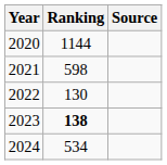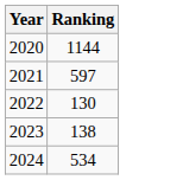 <table class="wikitable" style="text-align:center; font-size: 95%;">
 <tr>
 <th>Year</th>
 <th>Ranking</th>
-<th>Source</th>
 </tr>
 <tr>
 <td>2020</td>
 <td>1144</td>
-<td></td>
 </tr>
 <tr>
 <td>2021</td>
-<td>598</td>
-<td></td>
+<td>597</td>
 </tr>
 <tr>
 <td>2022</td>
 <td>130</td>
-<td></td>
 </tr>
 <tr>
 <td>2023</td>
-<td><strong>138</strong></td>
-<td></td>
+<td>138</td>
 </tr>
 <tr>
 <td>2024</td>
 <td>534</td>
-<td></td>
 </tr>
 </table>
